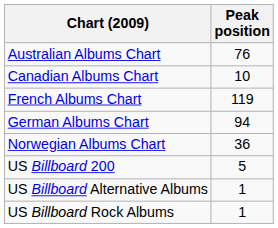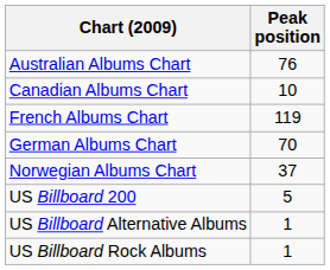 <table class="wikitable sortable">
 <tr>
 <th>Chart (2009)</th>
 <th>Peak<br>position</th>
 </tr>
 <tr>
 <td><a href='#'>Australian Albums Chart</a></td>
 <td align="center">76</td>
 </tr>
 <tr>
 <td><a href='#'>Canadian Albums Chart</a></td>
 <td align="center">10</td>
 </tr>
 <tr>
 <td><a href='#'>French Albums Chart</a></td>
 <td align="center">119</td>
 </tr>
 <tr>
 <td><a href='#'>German Albums Chart</a></td>
-<td align="center">94</td>
+<td align="center">70</td>
 </tr>
 <tr>
 <td><a href='#'>Norwegian Albums Chart</a></td>
-<td align="center">36</td>
+<td align="center">37</td>
 </tr>
 <tr>
 <td>US <a href='#'><em>Billboard</em> 200</a></td>
 <td align="center">5</td>
 </tr>
 <tr>
 <td>US <em><a href='#'>Billboard</a></em> Alternative Albums</td>
 <td align="center">1</td>
 </tr>
 <tr>
 <td>US <em>Billboard</em> Rock Albums</td>
 <td align="center">1</td>
 </tr>
 </table>
